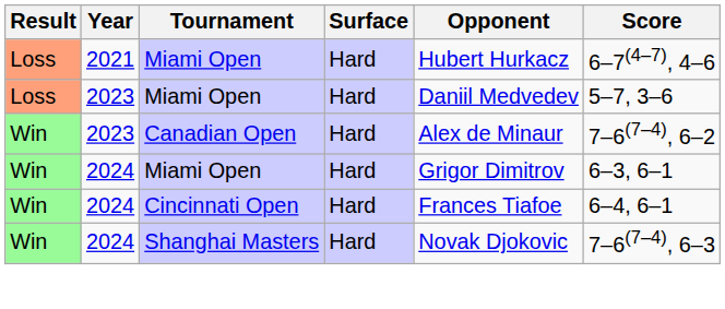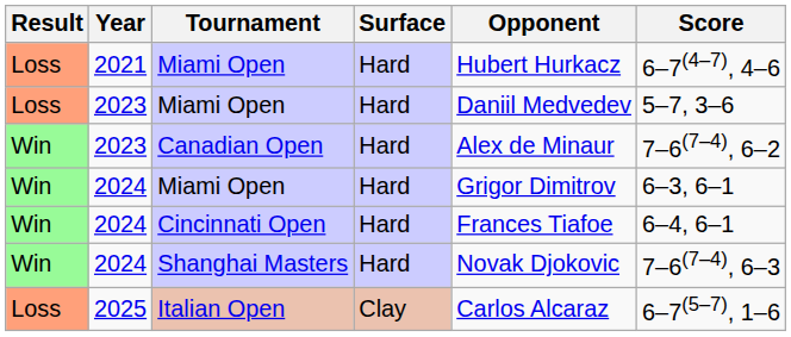 <table class="sortable wikitable">
 <tr>
 <th>Result</th>
 <th>Year</th>
 <th>Tournament</th>
 <th>Surface</th>
 <th>Opponent</th>
 <th class="unsortable">Score</th>
 </tr>
 <tr>
 <td bgcolor=ffa07a>Loss</td>
 <td><a href='#'>2021</a></td>
 <td bgcolor=ccccff><a href='#'>Miami Open</a></td>
 <td bgcolor=ccccff>Hard</td>
 <td> <a href='#'>Hubert Hurkacz</a></td>
 <td>6–7<sup>(4–7)</sup>, 4–6</td>
 </tr>
 <tr>
 <td bgcolor=ffa07a>Loss</td>
 <td><a href='#'>2023</a></td>
 <td bgcolor=ccccff>Miami Open</td>
 <td bgcolor=ccccff>Hard</td>
 <td> <a href='#'>Daniil Medvedev</a></td>
 <td>5–7, 3–6</td>
 </tr>
 <tr>
 <td bgcolor=98fb98>Win</td>
 <td><a href='#'>2023</a></td>
 <td bgcolor=ccccff><a href='#'>Canadian Open</a></td>
 <td bgcolor=ccccff>Hard</td>
 <td> <a href='#'>Alex de Minaur</a></td>
 <td>7–6<sup>(7–4)</sup>, 6–2</td>
 </tr>
 <tr>
 <td bgcolor=98fb98>Win</td>
 <td><a href='#'>2024</a></td>
 <td bgcolor=ccccff>Miami Open</td>
 <td bgcolor=ccccff>Hard</td>
 <td> <a href='#'>Grigor Dimitrov</a></td>
 <td>6–3, 6–1</td>
 </tr>
 <tr>
 <td bgcolor=98fb98>Win</td>
 <td><a href='#'>2024</a></td>
 <td bgcolor=ccccff><a href='#'>Cincinnati Open</a></td>
 <td bgcolor=ccccff>Hard</td>
 <td> <a href='#'>Frances Tiafoe</a></td>
 <td>6–4, 6–1</td>
 </tr>
 <tr>
 <td bgcolor=98fb98>Win</td>
 <td><a href='#'>2024</a></td>
 <td bgcolor=ccccff><a href='#'>Shanghai Masters</a></td>
 <td bgcolor=ccccff>Hard</td>
 <td> <a href='#'>Novak Djokovic</a></td>
 <td>7–6<sup>(7–4)</sup>, 6–3</td>
 </tr>
+<tr>
+<td style=background:#ffa07a>Loss</td>
+<td><a href='#'>2025</a></td>
+<td style=background:#ebc2af><a href='#'>Italian Open</a></td>
+<td style=background:#ebc2af>Clay</td>
+<td> <a href='#'>Carlos Alcaraz</a></td>
+<td>6–7<sup>(5–7)</sup>, 1–6</td>
+</tr>
 </table>
